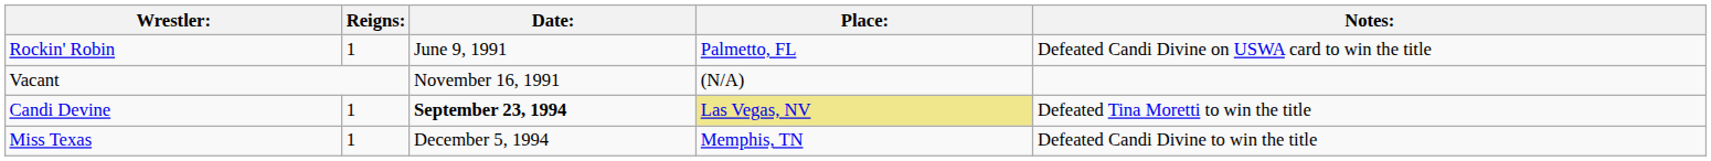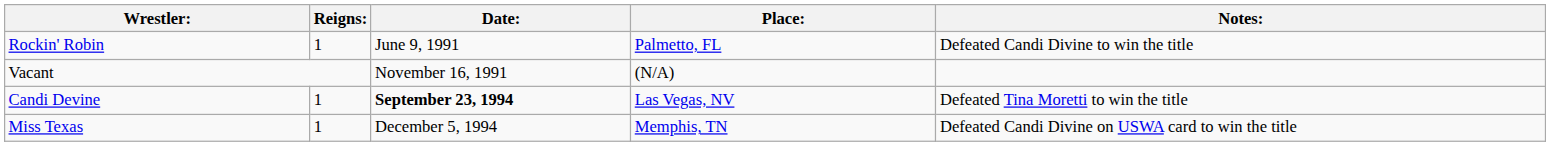 <table class="sortable wikitable" style="font-size:85%; text-align:left; width:100%;">
 <tr>
 <th width=20%>Wrestler:</th>
 <th width=3%>Reigns:</th>
 <th width=17%>Date:</th>
 <th width=20%>Place:</th>
 <th width=40%>Notes:</th>
 </tr>
 <tr>
 <td><a href='#'>Rockin' Robin</a></td>
 <td>1</td>
 <td>June 9, 1991</td>
 <td><a href='#'>Palmetto, FL</a></td>
-<td>Defeated Candi Divine on <a href='#'>USWA</a> card to win the title</td>
+<td>Defeated Candi Divine to win the title</td>
 </tr>
 <tr>
 <td colspan=2>Vacant</td>
 <td>November 16, 1991</td>
 <td>(N/A)</td>
 <td></td>
 </tr>
 <tr>
 <td><a href='#'>Candi Devine</a></td>
 <td>1</td>
 <td><strong>September 23, 1994</strong></td>
-<td style="background: khaki;"><a href='#'>Las Vegas, NV</a></td>
+<td><a href='#'>Las Vegas, NV</a></td>
 <td>Defeated <a href='#'>Tina Moretti</a> to win the title</td>
 </tr>
 <tr>
 <td><a href='#'>Miss Texas</a></td>
 <td>1</td>
 <td>December 5, 1994</td>
 <td><a href='#'>Memphis, TN</a></td>
-<td>Defeated Candi Divine to win the title</td>
+<td>Defeated Candi Divine on <a href='#'>USWA</a> card to win the title</td>
 </tr>
 </table>
